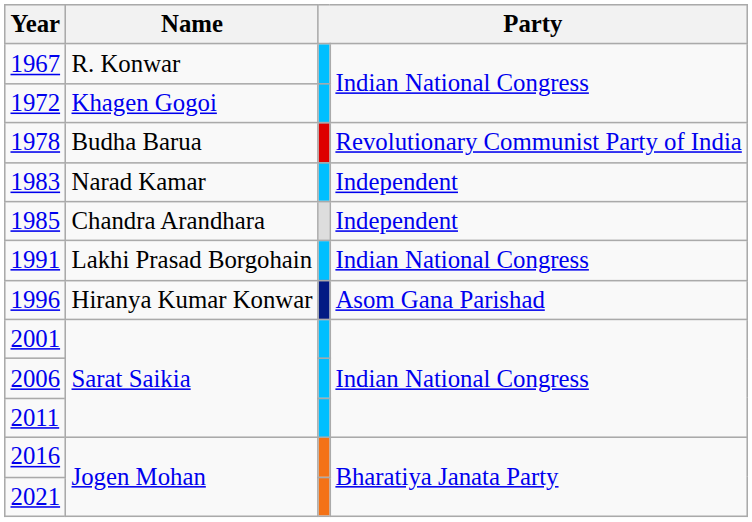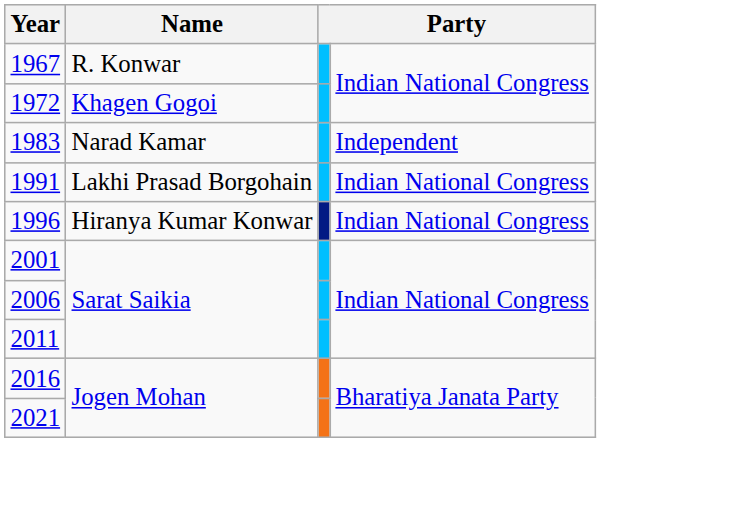 <table class="wikitable sortable">
 <tr>
 <th>Year</th>
 <th>Name</th>
 <th colspan="2">Party</th>
 </tr>
 <tr>
 <td><a href='#'>1967</a></td>
 <td>R. Konwar</td>
 <td bgcolor="00BFFF"></td>
 <td rowspan="2"><a href='#'>Indian National Congress</a></td>
 </tr>
 <tr>
 <td><a href='#'>1972</a></td>
 <td><a href='#'>Khagen Gogoi</a></td>
 <td bgcolor="#00BFFF"></td>
 </tr>
 <tr>
-<td><a href='#'>1978</a></td>
-<td>Budha Barua</td>
-<td bgcolor="#de0000"></td>
-<td><a href='#'>Revolutionary Communist Party of India</a></td>
-</tr>
-<tr>
 <td><a href='#'>1983</a></td>
 <td>Narad Kamar</td>
 <td bgcolor="#00BFFF"></td>
-<td><a href='#'>Independent</a></td>
-</tr>
-<tr>
-<td><a href='#'>1985</a></td>
-<td>Chandra Arandhara</td>
-<td bgcolor="#DDDDDD"></td>
 <td><a href='#'>Independent</a></td>
 </tr>
 <tr>
 <td><a href='#'>1991</a></td>
 <td>Lakhi Prasad Borgohain</td>
 <td bgcolor="#00BFFF"></td>
 <td><a href='#'>Indian National Congress</a></td>
 </tr>
 <tr>
 <td><a href='#'>1996</a></td>
 <td>Hiranya Kumar Konwar</td>
 <td bgcolor="#021a84"></td>
-<td><a href='#'>Asom Gana Parishad</a></td>
+<td><a href='#'>Indian National Congress</a></td>
 </tr>
 <tr>
 <td><a href='#'>2001</a></td>
 <td rowspan="3"><a href='#'>Sarat Saikia</a></td>
 <td bgcolor="#00BFFF"></td>
 <td rowspan="3"><a href='#'>Indian National Congress</a></td>
 </tr>
 <tr>
 <td><a href='#'>2006</a></td>
 <td bgcolor="#00BFFF"></td>
 </tr>
 <tr>
 <td><a href='#'>2011</a></td>
 <td bgcolor="#00BFFF"></td>
 </tr>
 <tr>
 <td><a href='#'>2016</a></td>
 <td rowspan="2"><a href='#'>Jogen Mohan</a></td>
 <td bgcolor="#f47216"></td>
 <td rowspan="2"><a href='#'>Bharatiya Janata Party</a></td>
 </tr>
 <tr>
 <td><a href='#'>2021</a></td>
 <td bgcolor="#f47216"></td>
 </tr>
 </table>
